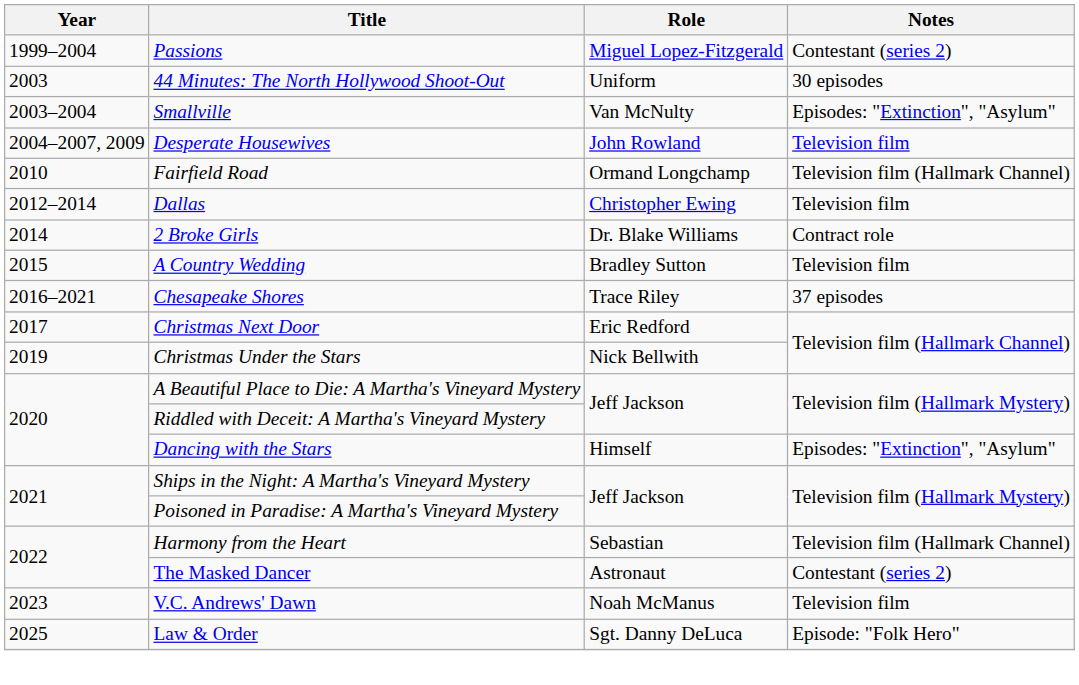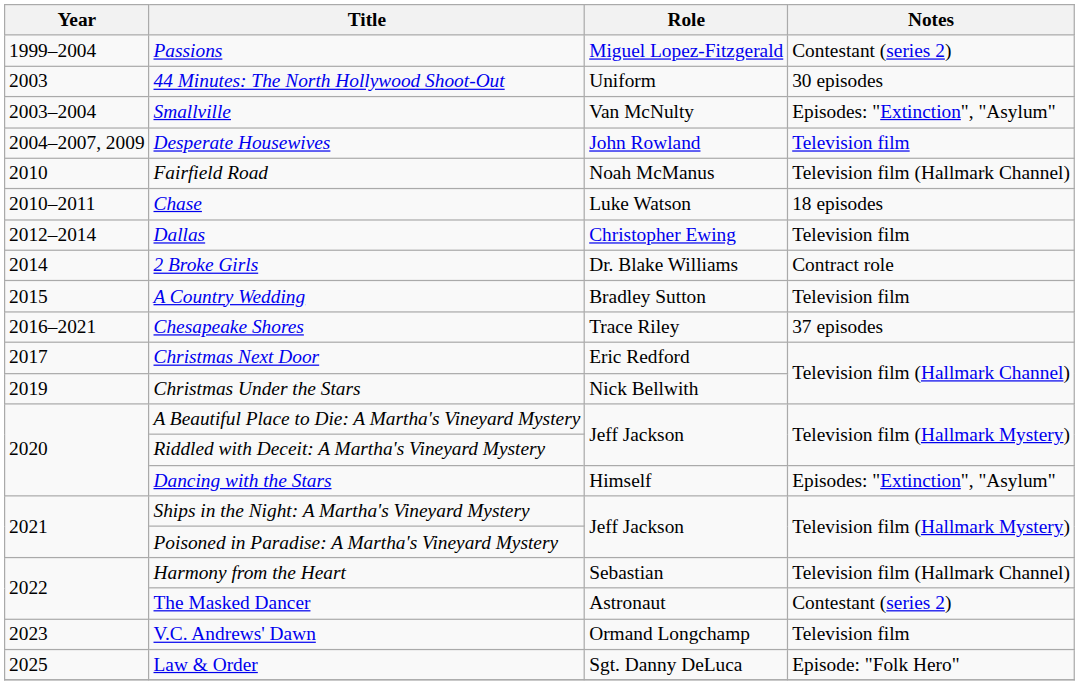 <table class="wikitable sortable">
 <tr>
 <th>Year</th>
 <th>Title</th>
 <th>Role</th>
 <th class="unsortable">Notes</th>
 </tr>
 <tr>
 <td>1999–2004</td>
 <td><em><a href='#'>Passions</a></em></td>
 <td><a href='#'>Miguel Lopez-Fitzgerald</a></td>
 <td>Contestant (<a href='#'>series 2</a>)</td>
 </tr>
 <tr>
 <td>2003</td>
 <td><em><a href='#'>44 Minutes: The North Hollywood Shoot-Out</a></em></td>
 <td>Uniform</td>
 <td>30 episodes</td>
 </tr>
 <tr>
 <td>2003–2004</td>
 <td><em><a href='#'>Smallville</a></em></td>
 <td>Van McNulty</td>
 <td>Episodes: "<a href='#'>Extinction</a>", "Asylum"</td>
 </tr>
 <tr>
 <td>2004–2007, 2009</td>
 <td><em><a href='#'>Desperate Housewives</a></em></td>
 <td><a href='#'>John Rowland</a></td>
 <td><a href='#'>Television film</a></td>
 </tr>
 <tr>
 <td>2010</td>
 <td><em>Fairfield Road</em></td>
-<td>Ormand Longchamp</td>
+<td>Noah McManus</td>
 <td>Television film (Hallmark Channel)</td>
+</tr>
+<tr>
+<td>2010–2011</td>
+<td><em><a href='#'>Chase</a></em></td>
+<td>Luke Watson</td>
+<td>18 episodes</td>
 </tr>
 <tr>
 <td>2012–2014</td>
 <td><em><a href='#'>Dallas</a></em></td>
 <td><a href='#'>Christopher Ewing</a></td>
 <td>Television film</td>
 </tr>
 <tr>
 <td>2014</td>
 <td><em><a href='#'>2 Broke Girls</a></em></td>
 <td>Dr. Blake Williams</td>
 <td>Contract role</td>
 </tr>
 <tr>
 <td>2015</td>
 <td><em><a href='#'>A Country Wedding</a></em></td>
 <td>Bradley Sutton</td>
 <td>Television film</td>
 </tr>
 <tr>
 <td>2016–2021</td>
 <td><em><a href='#'>Chesapeake Shores</a></em></td>
 <td>Trace Riley</td>
 <td>37 episodes</td>
 </tr>
 <tr>
 <td>2017</td>
 <td><em><a href='#'>Christmas Next Door</a></em></td>
 <td>Eric Redford</td>
 <td rowspan=2>Television film (<a href='#'>Hallmark Channel</a>)</td>
 </tr>
 <tr>
 <td>2019</td>
 <td><em>Christmas Under the Stars</em></td>
 <td>Nick Bellwith</td>
 </tr>
 <tr>
 <td rowspan=3>2020</td>
 <td><em>A Beautiful Place to Die: A Martha's Vineyard Mystery</em></td>
 <td rowspan=2>Jeff Jackson</td>
 <td rowspan=2>Television film (<a href='#'>Hallmark Mystery</a>)</td>
 </tr>
 <tr>
 <td><em>Riddled with Deceit: A Martha's Vineyard Mystery</em></td>
 </tr>
 <tr>
 <td><em><a href='#'>Dancing with the Stars</a></em></td>
 <td>Himself</td>
 <td>Episodes: "<a href='#'>Extinction</a>", "Asylum"</td>
 </tr>
 <tr>
 <td rowspan=2>2021</td>
 <td><em>Ships in the Night: A Martha's Vineyard Mystery</em></td>
 <td rowspan=2>Jeff Jackson</td>
 <td rowspan=2>Television film (<a href='#'>Hallmark Mystery</a>)</td>
 </tr>
 <tr>
 <td><em>Poisoned in Paradise: A Martha's Vineyard Mystery</em></td>
 </tr>
 <tr>
 <td rowspan=2>2022</td>
 <td><em>Harmony from the Heart</td>
 <td>Sebastian</td>
 <td>Television film (Hallmark Channel)</td>
 </tr>
 <tr>
 <td></em><a href='#'>The Masked Dancer</a><em></td>
 <td>Astronaut</td>
 <td>Contestant (<a href='#'>series 2</a>)</td>
 </tr>
 <tr>
 <td>2023</td>
 <td></em><a href='#'>V.C. Andrews' Dawn</a><em></td>
-<td>Noah McManus</td>
+<td>Ormand Longchamp</td>
 <td>Television film</td>
 </tr>
 <tr>
 <td>2025</td>
 <td></em><a href='#'>Law & Order</a><em></td>
 <td>Sgt. Danny DeLuca</td>
 <td>Episode: "Folk Hero"</td>
 </tr>
 <tr>
 </tr>
 </table>
